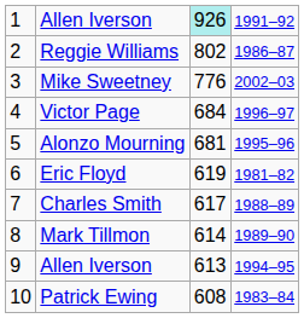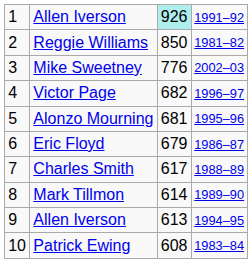 <table class="wikitable">
 <tr>
 </tr>
 <tr>
 <td>1</td>
 <td><a href='#'>Allen Iverson</a></td>
 <td style="background: paleturquoise;">926</td>
 <td style="font-size:80%;"><a href='#'>1991–92</a></td>
 </tr>
 <tr>
 <td>2</td>
 <td><a href='#'>Reggie Williams</a></td>
-<td>802</td>
-<td style="font-size:80%;"><a href='#'>1986–87</a></td>
+<td>850</td>
+<td style="font-size:80%;"><a href='#'>1981–82</a></td>
 </tr>
 <tr>
 <td>3</td>
 <td><a href='#'>Mike Sweetney</a></td>
 <td>776</td>
 <td style="font-size:80%;"><a href='#'>2002–03</a></td>
 </tr>
 <tr>
 <td>4</td>
 <td><a href='#'>Victor Page</a></td>
-<td>684</td>
+<td>682</td>
 <td style="font-size:80%;"><a href='#'>1996–97</a></td>
 </tr>
 <tr>
 <td>5</td>
 <td><a href='#'>Alonzo Mourning</a></td>
 <td>681</td>
 <td style="font-size:80%;"><a href='#'>1995–96</a></td>
 </tr>
 <tr>
 <td>6</td>
 <td><a href='#'>Eric Floyd</a></td>
-<td>619</td>
-<td style="font-size:80%;"><a href='#'>1981–82</a></td>
+<td>679</td>
+<td style="font-size:80%;"><a href='#'>1986–87</a></td>
 </tr>
 <tr>
 <td>7</td>
 <td><a href='#'>Charles Smith</a></td>
 <td>617</td>
 <td style="font-size:80%;"><a href='#'>1988–89</a></td>
 </tr>
 <tr>
 <td>8</td>
 <td><a href='#'>Mark Tillmon</a></td>
 <td>614</td>
 <td style="font-size:80%;"><a href='#'>1989–90</a></td>
 </tr>
 <tr>
 <td>9</td>
 <td><a href='#'>Allen Iverson</a></td>
 <td>613</td>
 <td style="font-size:80%;"><a href='#'>1994–95</a></td>
 </tr>
 <tr>
 <td>10</td>
 <td><a href='#'>Patrick Ewing</a></td>
 <td>608</td>
 <td style="font-size:80%;"><a href='#'>1983–84</a></td>
 </tr>
 </table>
